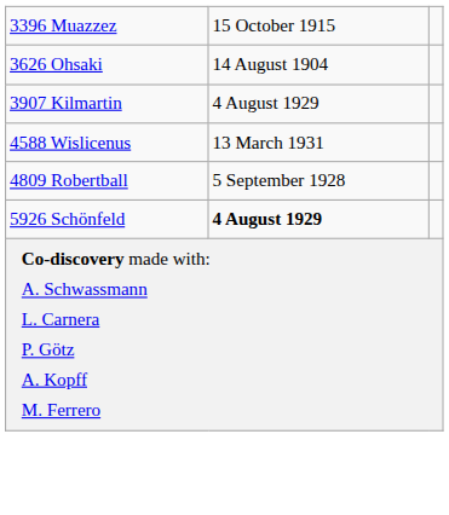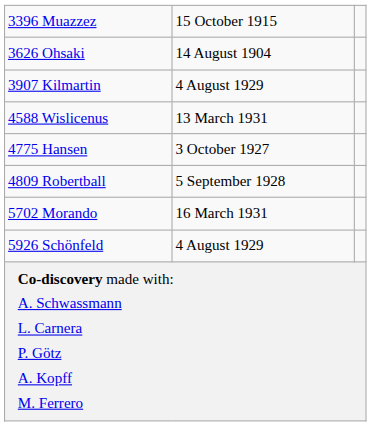 <table class="wikitable" style="font-size: 89%; float: left; width: 24em; margin-right: 1em; line-height: 1.65em !important;">
 <tr>
 <td><a href='#'>3396 Muazzez</a></td>
 <td>15 October 1915</td>
 <td><small></small></td>
 </tr>
 <tr>
 <td><a href='#'>3626 Ohsaki</a></td>
 <td>14 August 1904</td>
 <td><small></small></td>
 </tr>
 <tr>
 <td><a href='#'>3907 Kilmartin</a></td>
 <td>4 August 1929</td>
 <td><small></small></td>
 </tr>
 <tr>
 <td><a href='#'>4588 Wislicenus</a></td>
 <td>13 March 1931</td>
 <td><small></small></td>
 </tr>
 <tr>
+<td><a href='#'>4775 Hansen</a></td>
+<td>3 October 1927</td>
+<td><small></small></td>
+</tr>
+<tr>
 <td><a href='#'>4809 Robertball</a></td>
 <td>5 September 1928</td>
 <td><small></small></td>
 </tr>
 <tr>
+<td><a href='#'>5702 Morando</a></td>
+<td>16 March 1931</td>
+<td><small></small></td>
+</tr>
+<tr>
 <td><a href='#'>5926 Schönfeld</a></td>
-<td><strong>4 August 1929</strong></td>
+<td>4 August 1929</td>
 <td><small></small></td>
 </tr>
 <tr>
 <th colspan=3 style="font-weight: normal; text-align: left; padding: 4px 12px;"><strong>Co-discovery</strong> made with:<br> <a href='#'>A. Schwassmann</a><br> <a href='#'>L. Carnera</a><br> <a href='#'>P. Götz</a><br> <a href='#'>A. Kopff</a><br> <a href='#'>M. Ferrero</a></th>
 </tr>
 </table>
